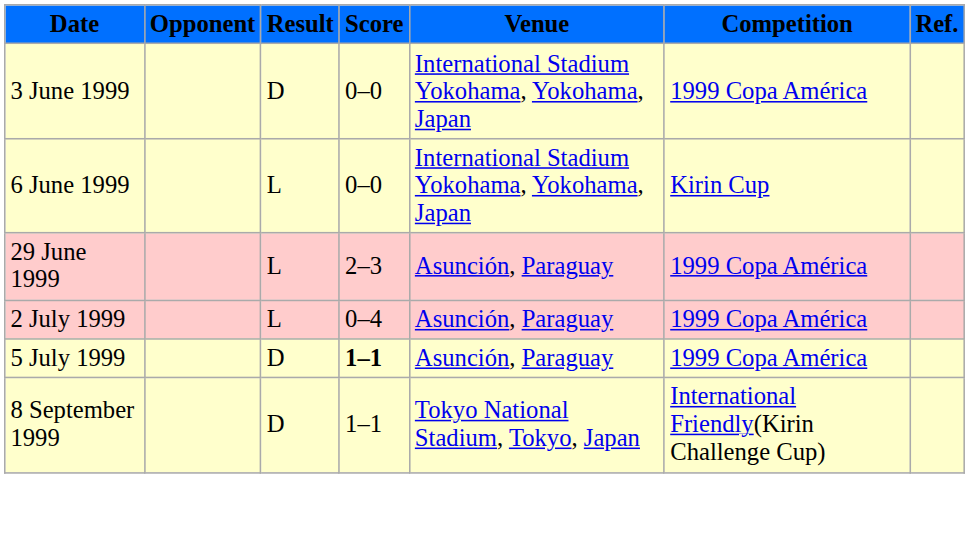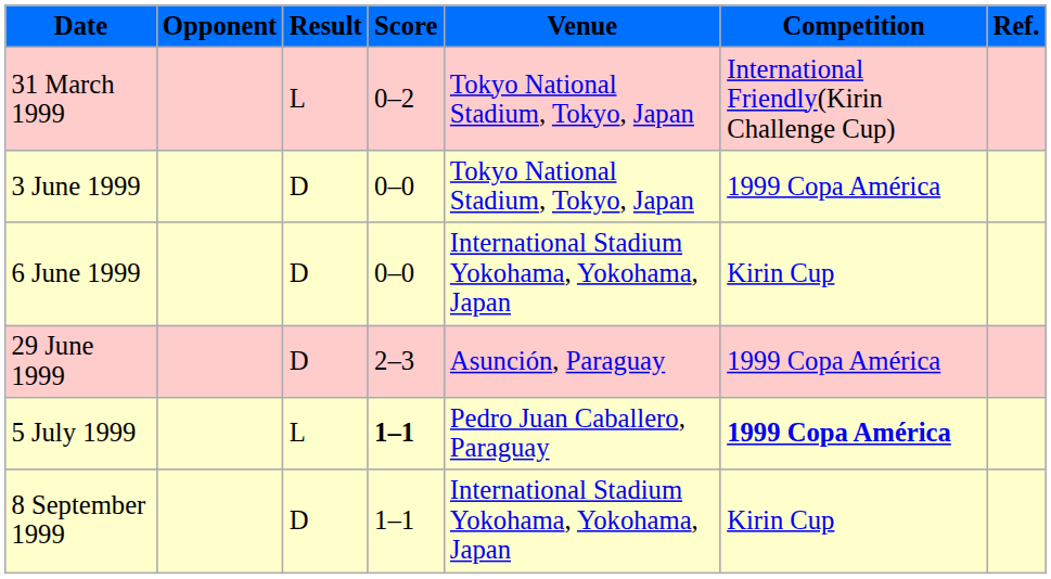 <table width=100% class="wikitable">
 <tr>
 <th style="background:#0070FF;"><span>Date</span></th>
 <th style="background:#0070FF;"><span>Opponent</span></th>
 <th style="background:#0070FF;"><span>Result</span></th>
 <th style="background:#0070FF;"><span>Score</span></th>
 <th style="background:#0070FF;"><span>Venue</span></th>
 <th style="background:#0070FF;"><span>Competition</span></th>
 <th style="background:#0070FF;"><span>Ref.</span></th>
 </tr>
+<tr style="background:#FCC;">
+<td>31 March 1999</td>
+<td></td>
+<td>L</td>
+<td>0–2</td>
+<td> <a href='#'>Tokyo National Stadium</a>, <a href='#'>Tokyo</a>, <a href='#'>Japan</a></td>
+<td><a href='#'>International Friendly</a>(Kirin Challenge Cup)</td>
+<td></td>
+</tr>
 <tr style="background:#FFC;">
 <td>3 June 1999</td>
 <td></td>
 <td>D</td>
 <td>0–0</td>
-<td> <a href='#'>International Stadium Yokohama</a>, <a href='#'>Yokohama</a>, <a href='#'>Japan</a></td>
+<td> <a href='#'>Tokyo National Stadium</a>, <a href='#'>Tokyo</a>, <a href='#'>Japan</a></td>
 <td><a href='#'>1999 Copa América</a></td>
 <td></td>
 </tr>
 <tr style="background:#FFC;">
 <td>6 June 1999</td>
 <td></td>
-<td>L</td>
+<td>D</td>
 <td>0–0</td>
 <td> <a href='#'>International Stadium Yokohama</a>, <a href='#'>Yokohama</a>, <a href='#'>Japan</a></td>
 <td><a href='#'>Kirin Cup</a></td>
 <td></td>
 </tr>
 <tr style="background:#FCC;">
 <td>29 June 1999</td>
 <td></td>
-<td>L</td>
+<td>D</td>
 <td>2–3</td>
-<td> <a href='#'>Asunción</a>, <a href='#'>Paraguay</a></td>
-<td><a href='#'>1999 Copa América</a></td>
-<td></td>
-</tr>
-<tr style="background:#FCC;">
-<td>2 July 1999</td>
-<td></td>
-<td>L</td>
-<td>0–4</td>
 <td> <a href='#'>Asunción</a>, <a href='#'>Paraguay</a></td>
 <td><a href='#'>1999 Copa América</a></td>
 <td></td>
 </tr>
 <tr style="background:#FFC;">
 <td>5 July 1999</td>
 <td></td>
-<td>D</td>
+<td>L</td>
 <td><strong>1–1</strong></td>
-<td> <a href='#'>Asunción</a>, <a href='#'>Paraguay</a></td>
-<td><a href='#'>1999 Copa América</a></td>
+<td> <a href='#'>Pedro Juan Caballero</a>, <a href='#'>Paraguay</a></td>
+<td><strong><a href='#'>1999 Copa América</a></strong></td>
 <td></td>
 </tr>
 <tr style="background:#FFC;">
 <td>8 September 1999</td>
 <td></td>
 <td>D</td>
 <td>1–1</td>
-<td> <a href='#'>Tokyo National Stadium</a>, <a href='#'>Tokyo</a>, <a href='#'>Japan</a></td>
-<td><a href='#'>International Friendly</a>(Kirin Challenge Cup)</td>
+<td> <a href='#'>International Stadium Yokohama</a>, <a href='#'>Yokohama</a>, <a href='#'>Japan</a></td>
+<td><a href='#'>Kirin Cup</a></td>
 <td></td>
 </tr>
 </table>
